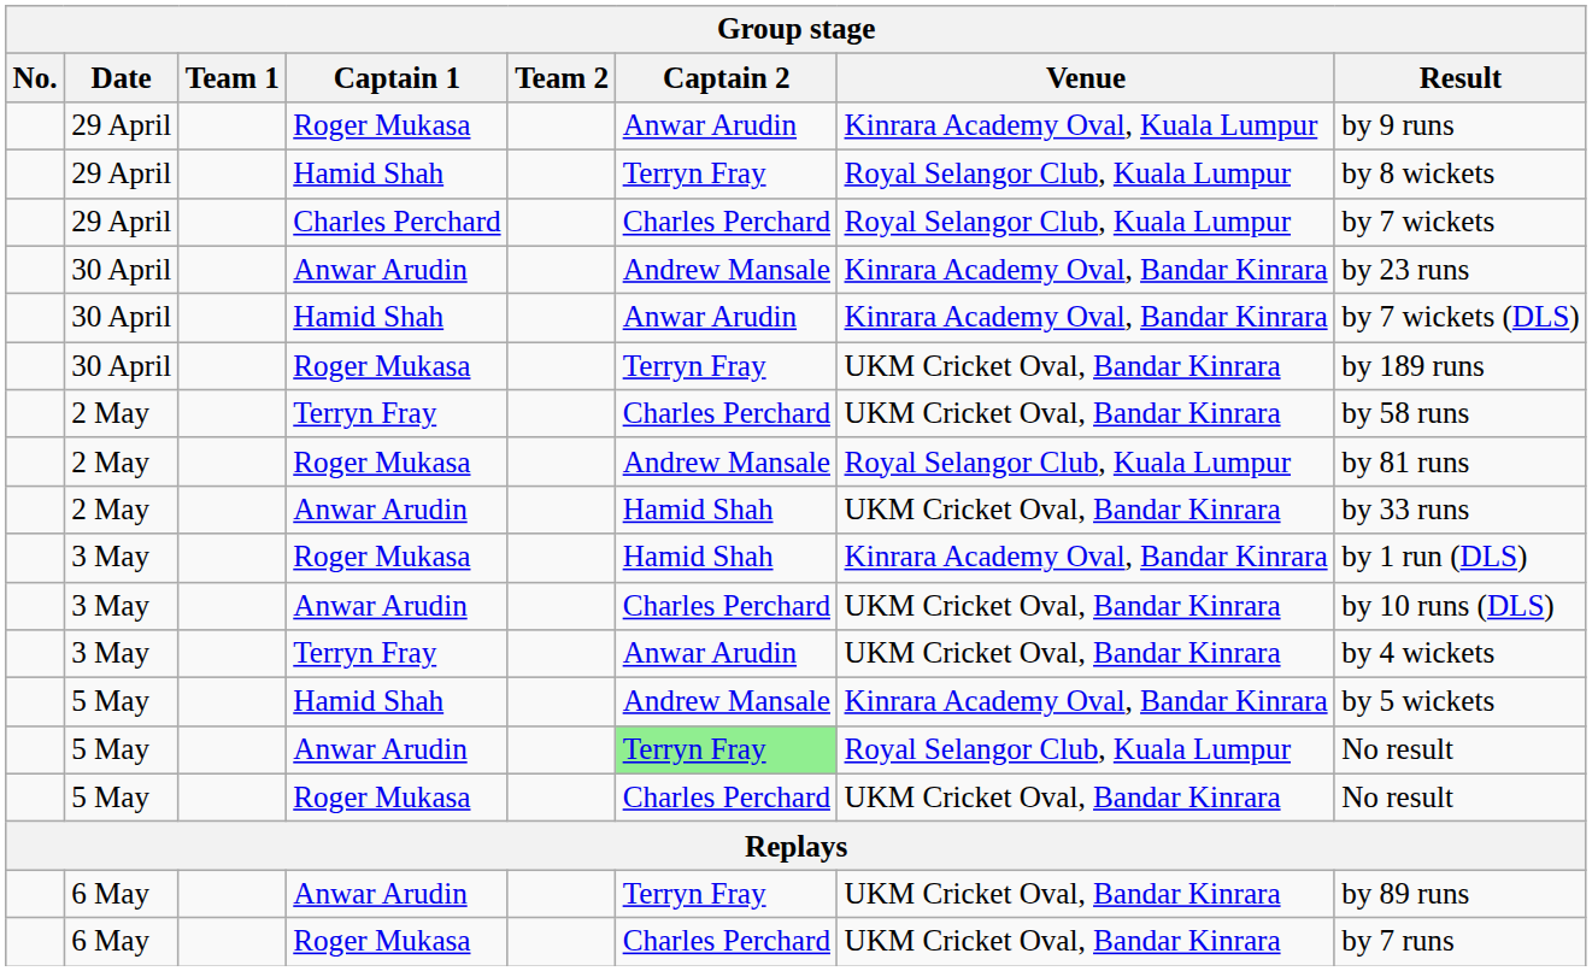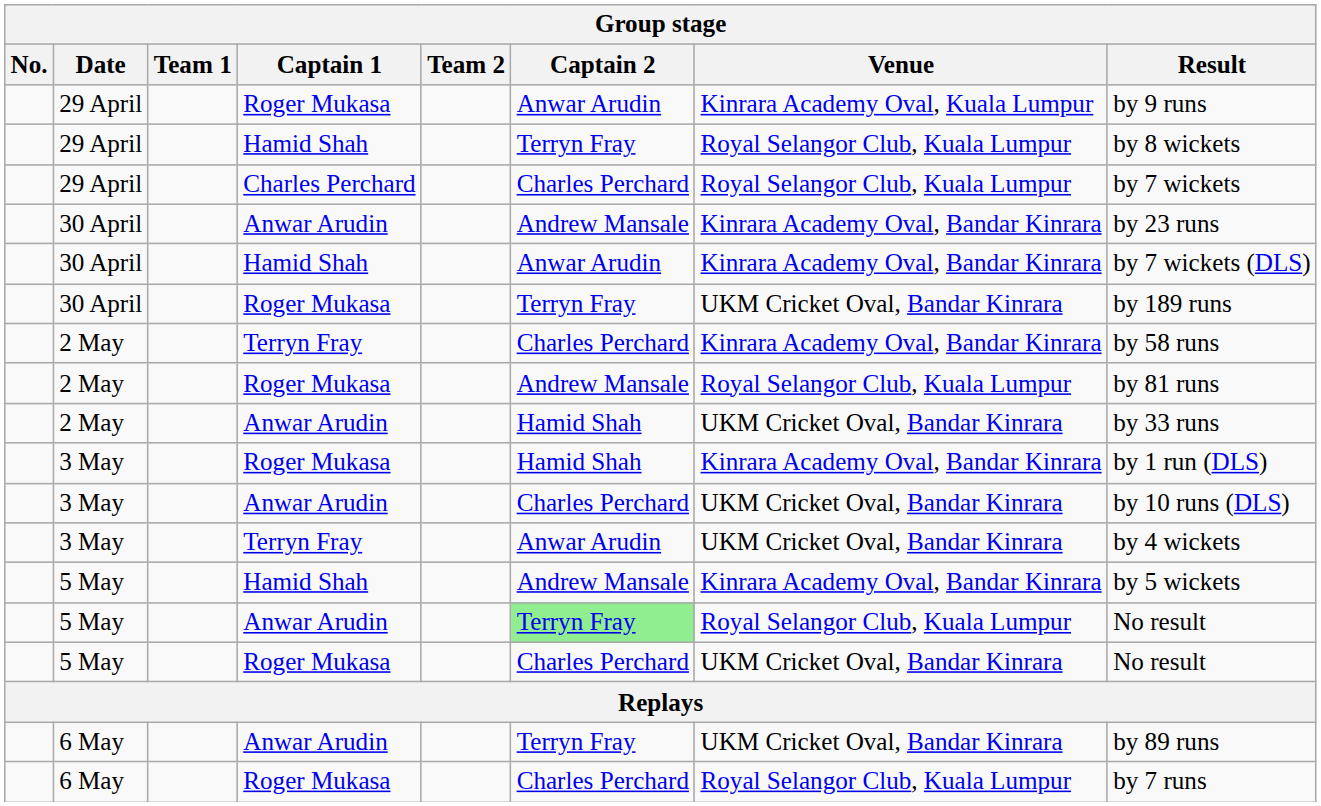 <table class="wikitable">
 <tr>
 <th colspan="9">Group stage</th>
 </tr>
 <tr>
 <th>No.</th>
 <th>Date</th>
 <th>Team 1</th>
 <th>Captain 1</th>
 <th>Team 2</th>
 <th>Captain 2</th>
 <th>Venue</th>
 <th>Result</th>
 </tr>
 <tr>
 <td></td>
 <td>29 April</td>
 <td></td>
 <td><a href='#'>Roger Mukasa</a></td>
 <td></td>
 <td><a href='#'>Anwar Arudin</a></td>
 <td><a href='#'>Kinrara Academy Oval</a>, <a href='#'>Kuala Lumpur</a></td>
 <td> by 9 runs</td>
 </tr>
 <tr>
 <td></td>
 <td>29 April</td>
 <td></td>
 <td><a href='#'>Hamid Shah</a></td>
 <td></td>
 <td><a href='#'>Terryn Fray</a></td>
 <td><a href='#'>Royal Selangor Club</a>, <a href='#'>Kuala Lumpur</a></td>
 <td> by 8 wickets</td>
 </tr>
 <tr>
 <td></td>
 <td>29 April</td>
 <td></td>
 <td><a href='#'>Charles Perchard</a></td>
 <td></td>
 <td><a href='#'>Charles Perchard</a></td>
 <td><a href='#'>Royal Selangor Club</a>, <a href='#'>Kuala Lumpur</a></td>
 <td> by 7 wickets</td>
 </tr>
 <tr>
 <td></td>
 <td>30 April</td>
 <td></td>
 <td><a href='#'>Anwar Arudin</a></td>
 <td></td>
 <td><a href='#'>Andrew Mansale</a></td>
 <td><a href='#'>Kinrara Academy Oval</a>, <a href='#'>Bandar Kinrara</a></td>
 <td> by 23 runs</td>
 </tr>
 <tr>
 <td></td>
 <td>30 April</td>
 <td></td>
 <td><a href='#'>Hamid Shah</a></td>
 <td></td>
 <td><a href='#'>Anwar Arudin</a></td>
 <td><a href='#'>Kinrara Academy Oval</a>, <a href='#'>Bandar Kinrara</a></td>
 <td> by 7 wickets (<a href='#'>DLS</a>)</td>
 </tr>
 <tr>
 <td></td>
 <td>30 April</td>
 <td></td>
 <td><a href='#'>Roger Mukasa</a></td>
 <td></td>
 <td><a href='#'>Terryn Fray</a></td>
 <td>UKM Cricket Oval, <a href='#'>Bandar Kinrara</a></td>
 <td> by 189 runs</td>
 </tr>
 <tr>
 <td></td>
 <td>2 May</td>
 <td></td>
 <td><a href='#'>Terryn Fray</a></td>
 <td></td>
 <td><a href='#'>Charles Perchard</a></td>
-<td>UKM Cricket Oval, <a href='#'>Bandar Kinrara</a></td>
+<td><a href='#'>Kinrara Academy Oval</a>, <a href='#'>Bandar Kinrara</a></td>
 <td> by 58 runs</td>
 </tr>
 <tr>
 <td></td>
 <td>2 May</td>
 <td></td>
 <td><a href='#'>Roger Mukasa</a></td>
 <td></td>
 <td><a href='#'>Andrew Mansale</a></td>
 <td><a href='#'>Royal Selangor Club</a>, <a href='#'>Kuala Lumpur</a></td>
 <td> by 81 runs</td>
 </tr>
 <tr>
 <td></td>
 <td>2 May</td>
 <td></td>
 <td><a href='#'>Anwar Arudin</a></td>
 <td></td>
 <td><a href='#'>Hamid Shah</a></td>
 <td>UKM Cricket Oval, <a href='#'>Bandar Kinrara</a></td>
 <td> by 33 runs</td>
 </tr>
 <tr>
 <td></td>
 <td>3 May</td>
 <td></td>
 <td><a href='#'>Roger Mukasa</a></td>
 <td></td>
 <td><a href='#'>Hamid Shah</a></td>
 <td><a href='#'>Kinrara Academy Oval</a>, <a href='#'>Bandar Kinrara</a></td>
 <td> by 1 run (<a href='#'>DLS</a>)</td>
 </tr>
 <tr>
 <td></td>
 <td>3 May</td>
 <td></td>
 <td><a href='#'>Anwar Arudin</a></td>
 <td></td>
 <td><a href='#'>Charles Perchard</a></td>
 <td>UKM Cricket Oval, <a href='#'>Bandar Kinrara</a></td>
 <td> by 10 runs (<a href='#'>DLS</a>)</td>
 </tr>
 <tr>
 <td></td>
 <td>3 May</td>
 <td></td>
 <td><a href='#'>Terryn Fray</a></td>
 <td></td>
 <td><a href='#'>Anwar Arudin</a></td>
 <td>UKM Cricket Oval, <a href='#'>Bandar Kinrara</a></td>
 <td> by 4 wickets</td>
 </tr>
 <tr>
 <td></td>
 <td>5 May</td>
 <td></td>
 <td><a href='#'>Hamid Shah</a></td>
 <td></td>
 <td><a href='#'>Andrew Mansale</a></td>
 <td><a href='#'>Kinrara Academy Oval</a>, <a href='#'>Bandar Kinrara</a></td>
 <td> by 5 wickets</td>
 </tr>
 <tr>
 <td></td>
 <td>5 May</td>
 <td></td>
 <td><a href='#'>Anwar Arudin</a></td>
 <td></td>
 <td style="background: lightgreen;"><a href='#'>Terryn Fray</a></td>
 <td><a href='#'>Royal Selangor Club</a>, <a href='#'>Kuala Lumpur</a></td>
 <td>No result</td>
 </tr>
 <tr>
 <td></td>
 <td>5 May</td>
 <td></td>
 <td><a href='#'>Roger Mukasa</a></td>
 <td></td>
 <td><a href='#'>Charles Perchard</a></td>
 <td>UKM Cricket Oval, <a href='#'>Bandar Kinrara</a></td>
 <td>No result</td>
 </tr>
 <tr>
 <th colspan="9">Replays</th>
 </tr>
 <tr>
 <td></td>
 <td>6 May</td>
 <td></td>
 <td><a href='#'>Anwar Arudin</a></td>
 <td></td>
 <td><a href='#'>Terryn Fray</a></td>
 <td>UKM Cricket Oval, <a href='#'>Bandar Kinrara</a></td>
 <td> by 89 runs</td>
 </tr>
 <tr>
 <td></td>
 <td>6 May</td>
 <td></td>
 <td><a href='#'>Roger Mukasa</a></td>
 <td></td>
 <td><a href='#'>Charles Perchard</a></td>
-<td>UKM Cricket Oval, <a href='#'>Bandar Kinrara</a></td>
+<td><a href='#'>Royal Selangor Club</a>, <a href='#'>Kuala Lumpur</a></td>
 <td> by 7 runs</td>
 </tr>
 </table>
